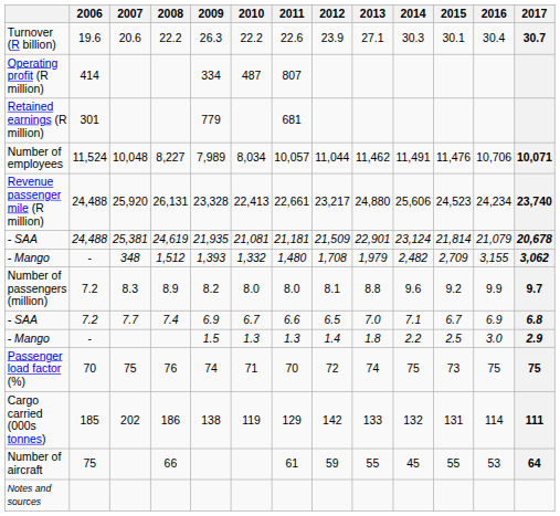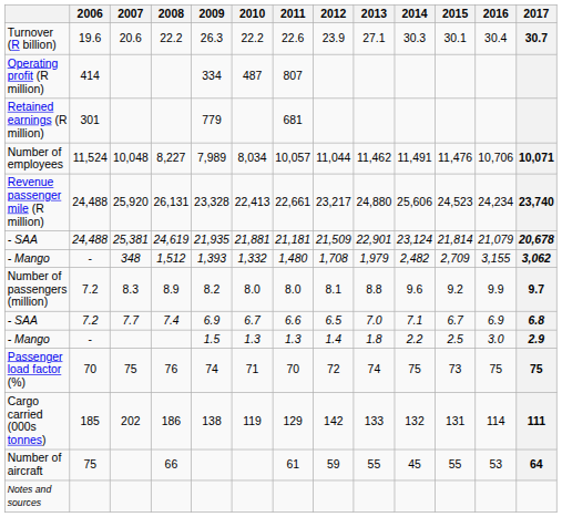 <table class="wikitable" style="margin: 1em auto;">
 <tr style="text-align:center;">
 <th></th>
 <th>2006</th>
 <th>2007</th>
 <th>2008</th>
 <th>2009</th>
 <th>2010</th>
 <th>2011</th>
 <th>2012</th>
 <th>2013</th>
 <th>2014</th>
 <th>2015</th>
 <th>2016</th>
 <th>2017</th>
 </tr>
 <tr>
 <td style="text-align:left;">Turnover (<a href='#'>R</a> billion)</td>
 <td align=center>19.6</td>
 <td align=center>20.6</td>
 <td align=center>22.2</td>
 <td align=center>26.3</td>
 <td align=center>22.2</td>
 <td align=center>22.6</td>
 <td align=center>23.9</td>
 <td align=center>27.1</td>
 <td align=center>30.3</td>
 <td align=center>30.1</td>
 <td align=center>30.4</td>
 <th align=center>30.7</th>
 </tr>
 <tr>
 <td style="text-align:left;"><a href='#'>Operating profit</a> (R million)</td>
 <td align=center>414</td>
 <td align=center></td>
 <td align=center></td>
 <td align=center>334</td>
 <td align=center>487</td>
 <td align=center>807</td>
 <td align=center></td>
 <td align=center></td>
 <td align=center></td>
 <td align=center></td>
 <td align=center></td>
 <th align=center></th>
 </tr>
 <tr>
 <td style="text-align:left;"><a href='#'>Retained earnings</a> (R million)</td>
 <td align=center>301</td>
 <td align=center></td>
 <td align=center></td>
 <td align=center>779</td>
 <td align=center></td>
 <td align=center>681</td>
 <td align=center></td>
 <td align=center></td>
 <td align=center></td>
 <td align=center></td>
 <td align=center></td>
 <th align=center></th>
 </tr>
 <tr>
 <td style="text-align:left;">Number of employees</td>
 <td align=center>11,524</td>
 <td align=center>10,048</td>
 <td align=center>8,227</td>
 <td align=center>7,989</td>
 <td align=center>8,034</td>
 <td align=center>10,057</td>
 <td align=center>11,044</td>
 <td align=center>11,462</td>
 <td align=center>11,491</td>
 <td align=center>11,476</td>
 <td align=center>10,706</td>
 <th align=center>10,071</th>
 </tr>
 <tr>
 <td style="text-align:left;"><a href='#'>Revenue passenger mile</a> (R million)</td>
 <td align=center>24,488</td>
 <td align=center>25,920</td>
 <td align=center>26,131</td>
 <td align=center>23,328</td>
 <td align=center>22,413</td>
 <td align=center>22,661</td>
 <td align=center>23,217</td>
 <td align=center>24,880</td>
 <td align=center>25,606</td>
 <td align=center>24,523</td>
 <td align=center>24,234</td>
 <th align=center>23,740</th>
 </tr>
 <tr>
 <td style="text-align:left;"><em> - SAA</em></td>
 <td align=center><em>24,488</em></td>
 <td align=center><em>25,381</em></td>
 <td align=center><em>24,619</em></td>
 <td align=center><em>21,935</em></td>
-<td align=center><em>21,081</em></td>
+<td align=center><em>21,881</em></td>
 <td align=center><em>21,181</em></td>
 <td align=center><em>21,509</em></td>
 <td align=center><em>22,901</em></td>
 <td align=center><em>23,124</em></td>
 <td align=center><em>21,814</em></td>
 <td align=center><em>21,079</em></td>
 <th align=center><em>20,678</em></th>
 </tr>
 <tr>
 <td style="text-align:left;"><em> - Mango</em></td>
 <td align=center>-</td>
 <td align=center><em>348</em></td>
 <td align=center><em>1,512</em></td>
 <td align=center><em>1,393</em></td>
 <td align=center><em>1,332</em></td>
 <td align=center><em>1,480</em></td>
 <td align=center><em>1,708</em></td>
 <td align=center><em>1,979</em></td>
 <td align=center><em>2,482</em></td>
 <td align=center><em>2,709</em></td>
 <td align=center><em>3,155</em></td>
 <th align=center><em>3,062</em></th>
 </tr>
 <tr>
 <td style="text-align:left;">Number of passengers (million)</td>
 <td align=center>7.2</td>
 <td align=center>8.3</td>
 <td align=center>8.9</td>
 <td align=center>8.2</td>
 <td align=center>8.0</td>
 <td align=center>8.0</td>
 <td align=center>8.1</td>
 <td align=center>8.8</td>
 <td align=center>9.6</td>
 <td align=center>9.2</td>
 <td align=center>9.9</td>
 <th align=center>9.7</th>
 </tr>
 <tr>
 <td style="text-align:left;"><em> - SAA</em></td>
 <td align=center><em>7.2</em></td>
 <td align=center><em>7.7</em></td>
 <td align=center><em>7.4</em></td>
 <td align=center><em>6.9</em></td>
 <td align=center><em>6.7</em></td>
 <td align=center><em>6.6</em></td>
 <td align=center><em>6.5</em></td>
 <td align=center><em>7.0</em></td>
 <td align=center><em>7.1</em></td>
 <td align=center><em>6.7</em></td>
 <td align=center><em>6.9</em></td>
 <th align=center><em>6.8</em></th>
 </tr>
 <tr>
 <td style="text-align:left;"><em> - Mango</em></td>
 <td align=center>-</td>
 <td align=center></td>
 <td align=center></td>
 <td align=center><em>1.5</em></td>
 <td align=center><em>1.3</em></td>
 <td align=center><em>1.3</em></td>
 <td align=center><em>1.4</em></td>
 <td align=center><em>1.8 </em></td>
 <td align=center><em>2.2 </em></td>
 <td align=center><em>2.5</em></td>
 <td align=center><em>3.0</em></td>
 <th align=center><em>2.9</em></th>
 </tr>
 <tr>
 <td style="text-align:left;"><a href='#'>Passenger load factor</a> (%)</td>
 <td align=center>70</td>
 <td align=center>75</td>
 <td align=center>76</td>
 <td align=center>74</td>
 <td align=center>71</td>
 <td align=center>70</td>
 <td align=center>72</td>
 <td align=center>74</td>
 <td align=center>75</td>
 <td align=center>73</td>
 <td align=center>75</td>
 <th align=center>75</th>
 </tr>
 <tr>
 <td style="text-align:left;">Cargo carried (000s <a href='#'>tonnes</a>)</td>
 <td align=center>185</td>
 <td align=center>202</td>
 <td align=center>186</td>
 <td align=center>138</td>
 <td align=center>119</td>
 <td align=center>129</td>
 <td align=center>142</td>
 <td align=center>133</td>
 <td align=center>132</td>
 <td align=center>131</td>
 <td align=center>114</td>
 <th align=center>111</th>
 </tr>
 <tr>
 <td style="text-align:left;">Number of aircraft</td>
 <td align=center>75</td>
 <td align=center></td>
 <td align=center>66</td>
 <td align=center></td>
 <td align=center></td>
 <td align=center>61</td>
 <td align=center>59</td>
 <td align=center>55</td>
 <td align=center>45</td>
 <td align=center>55</td>
 <td align=center>53</td>
 <th align=center>64</th>
 </tr>
 <tr>
 <td style="text-align:left;"><small><em>Notes and sources</em></small></td>
 <td align=center></td>
 <td align=center></td>
 <td align=center></td>
 <td align=center></td>
 <td align=center></td>
 <td align=center></td>
 <td align=center></td>
 <td align=center></td>
 <td align=center></td>
 <td align=center></td>
 <td align=center></td>
 <td align=center></td>
 </tr>
 </table>
